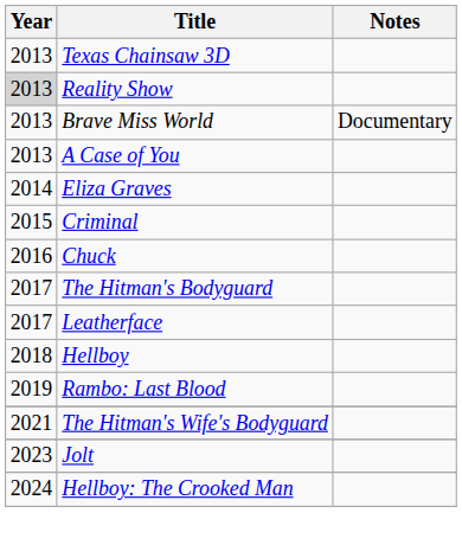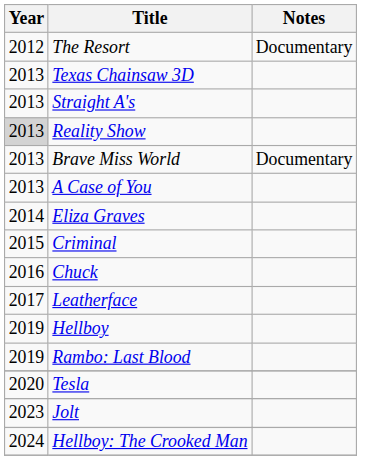 <table class="wikitable sortable">
 <tr>
 <th>Year</th>
 <th>Title</th>
 <th class="unsortable">Notes</th>
 </tr>
 <tr style="text-align:center;">
+<td>2012</td>
+<td style="text-align:left;"><em>The Resort</em></td>
+<td style="text-align:left;">Documentary</td>
+</tr>
+<tr style="text-align:center;">
 <td>2013</td>
 <td style="text-align:left;"><em><a href='#'>Texas Chainsaw 3D</a></em></td>
+<td style="text-align:left;"></td>
+</tr>
+<tr style="text-align:center;">
+<td>2013</td>
+<td style="text-align:left;"><em><a href='#'>Straight A's</a></em></td>
 <td style="text-align:left;"></td>
 </tr>
 <tr style="text-align:center;">
 <td style="background: lightgrey;">2013</td>
 <td style="text-align:left;"><em><a href='#'>Reality Show</a></em></td>
 <td style="text-align:left;"></td>
 </tr>
 <tr style="text-align:center;">
 <td>2013</td>
 <td style="text-align:left;"><em>Brave Miss World</em></td>
 <td style="text-align:left;">Documentary</td>
 </tr>
 <tr style="text-align:center;">
 <td>2013</td>
 <td style="text-align:left;"><em><a href='#'>A Case of You</a></em></td>
 <td style="text-align:left;"></td>
 </tr>
 <tr style="text-align:center;">
 <td>2014</td>
 <td style="text-align:left;"><em><a href='#'>Eliza Graves</a></em></td>
 <td style="text-align:left;"></td>
 </tr>
 <tr style="text-align:center;">
 <td>2015</td>
 <td style="text-align:left;"><em><a href='#'>Criminal</a></em></td>
 <td style="text-align:left;"></td>
 </tr>
 <tr style="text-align:center;">
 <td>2016</td>
 <td style="text-align:left;"><em><a href='#'>Chuck</a></em></td>
 <td style="text-align:left;"></td>
 </tr>
 <tr style="text-align:center;">
 <td>2017</td>
-<td style="text-align:left;"><em><a href='#'>The Hitman's Bodyguard</a></em></td>
-<td style="text-align:left;"></td>
-</tr>
-<tr style="text-align:center;">
-<td>2017</td>
 <td style="text-align:left;"><em><a href='#'>Leatherface</a></em></td>
 <td style="text-align:left;"></td>
 </tr>
 <tr style="text-align:center;">
-<td>2018</td>
+<td>2019</td>
 <td style="text-align:left;"><em><a href='#'>Hellboy</a></em></td>
 <td style="text-align:left;"></td>
 </tr>
 <tr style="text-align:center;">
 <td>2019</td>
 <td style="text-align:left;"><em><a href='#'>Rambo: Last Blood</a></em></td>
 <td style="text-align:left;"></td>
 </tr>
 <tr style="text-align:center;">
 </tr>
+<tr>
+<td>2020</td>
+<td style="text-align:left;"><em><a href='#'>Tesla</a></em></td>
+<td style="text-align:left;"></td>
+</tr>
 <tr style="text-align:center;">
-</tr>
-<tr>
-<td>2021</td>
-<td style="text-align:left;"><em><a href='#'>The Hitman's Wife's Bodyguard</a></em></td>
-<td style="text-align:left;"></td>
 </tr>
 <tr style="text-align:center;">
 </tr>
 <tr>
 <td>2023</td>
 <td style="text-align:left;"><em><a href='#'>Jolt</a></em></td>
 <td style="text-align:left;"></td>
 </tr>
 <tr style="text-align:center;">
 </tr>
 <tr>
 <td>2024</td>
 <td style="text-align:left;"><em><a href='#'>Hellboy: The Crooked Man</a></em></td>
 <td style="text-align:left;"></td>
 </tr>
 <tr style="text-align:center;">
 </tr>
 </table>
